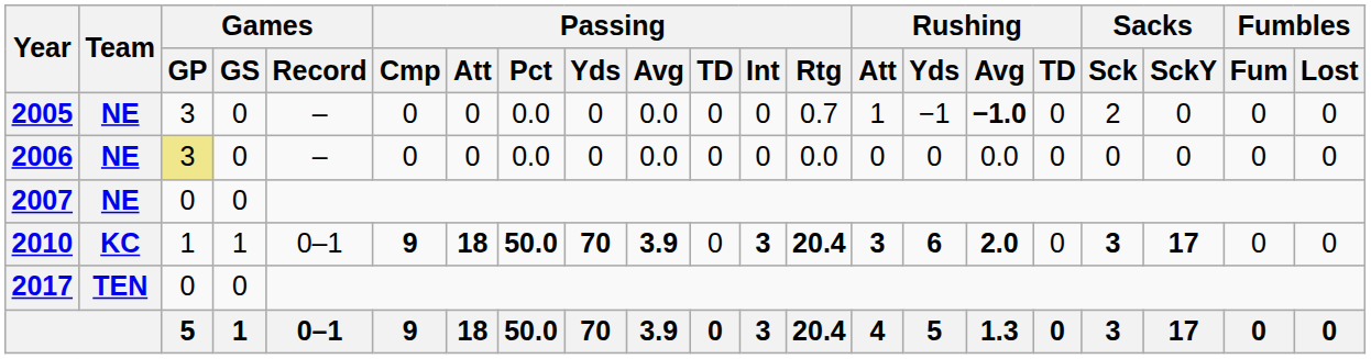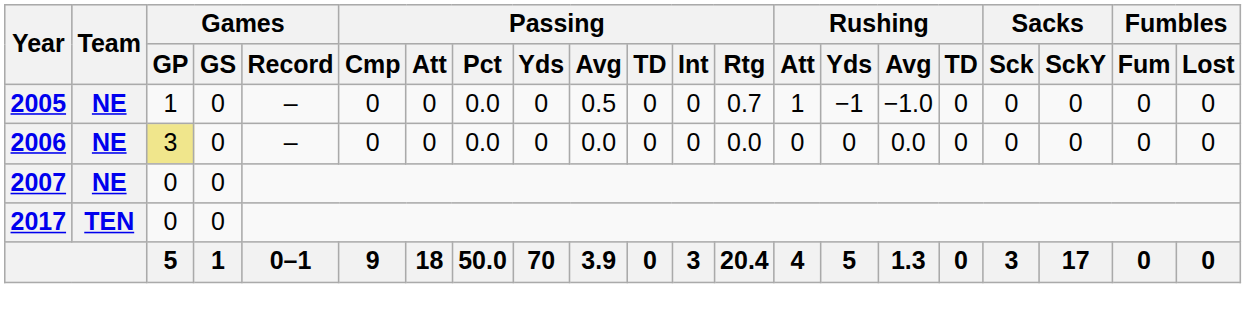 <table class=wikitable style="text-align:center;">
 <tr>
 <th rowspan="2">Year</th>
 <th rowspan="2">Team</th>
 <th colspan="3">Games</th>
 <th colspan="8">Passing</th>
 <th colspan="4">Rushing</th>
 <th colspan="2">Sacks</th>
 <th colspan="2">Fumbles</th>
 </tr>
 <tr>
 <th>GP</th>
 <th>GS</th>
 <th>Record</th>
 <th>Cmp</th>
 <th>Att</th>
 <th>Pct</th>
 <th>Yds</th>
 <th>Avg</th>
 <th>TD</th>
 <th>Int</th>
 <th>Rtg</th>
 <th>Att</th>
 <th>Yds</th>
 <th>Avg</th>
 <th>TD</th>
 <th>Sck</th>
 <th>SckY</th>
 <th>Fum</th>
 <th>Lost</th>
 </tr>
 <tr>
 <th><a href='#'>2005</a></th>
 <th><a href='#'>NE</a></th>
-<td>3</td>
+<td>1</td>
 <td>0</td>
 <td>–</td>
 <td>0</td>
 <td>0</td>
 <td>0.0</td>
 <td>0</td>
-<td>0.0</td>
+<td>0.5</td>
 <td>0</td>
 <td>0</td>
 <td>0.7</td>
 <td>1</td>
 <td>−1</td>
-<td><strong>−1.0</strong></td>
+<td>−1.0</td>
 <td>0</td>
-<td>2</td>
+<td>0</td>
 <td>0</td>
 <td>0</td>
 <td>0</td>
 </tr>
 <tr>
 <th><a href='#'>2006</a></th>
 <th><a href='#'>NE</a></th>
 <td style="background: khaki;">3</td>
 <td>0</td>
 <td>–</td>
 <td>0</td>
 <td>0</td>
 <td>0.0</td>
 <td>0</td>
 <td>0.0</td>
 <td>0</td>
 <td>0</td>
 <td>0.0</td>
 <td>0</td>
 <td>0</td>
 <td>0.0</td>
 <td>0</td>
 <td>0</td>
 <td>0</td>
 <td>0</td>
 <td>0</td>
 </tr>
 <tr>
 <th><a href='#'>2007</a></th>
 <th><a href='#'>NE</a></th>
 <td>0</td>
 <td>0</td>
 <td colspan="17"></td>
 </tr>
 <tr>
-<th><a href='#'>2010</a></th>
-<th><a href='#'>KC</a></th>
-<td>1</td>
-<td>1</td>
-<td>0–1</td>
-<td><strong>9</strong></td>
-<td><strong>18</strong></td>
-<td><strong>50.0</strong></td>
-<td><strong>70</strong></td>
-<td><strong>3.9</strong></td>
-<td>0</td>
-<td><strong>3</strong></td>
-<td><strong>20.4</strong></td>
-<td><strong>3</strong></td>
-<td><strong>6</strong></td>
-<td><strong>2.0</strong></td>
-<td>0</td>
-<td><strong>3</strong></td>
-<td><strong>17</strong></td>
-<td>0</td>
-<td>0</td>
-</tr>
-<tr>
 <th><a href='#'>2017</a></th>
 <th><a href='#'>TEN</a></th>
 <td>0</td>
 <td>0</td>
 <td colspan="17"></td>
 </tr>
 <tr>
 <th colspan="2"></th>
 <th>5</th>
 <th>1</th>
 <th>0–1</th>
 <th>9</th>
 <th>18</th>
 <th>50.0</th>
 <th>70</th>
 <th>3.9</th>
 <th>0</th>
 <th>3</th>
 <th>20.4</th>
 <th>4</th>
 <th>5</th>
 <th>1.3</th>
 <th>0</th>
 <th>3</th>
 <th>17</th>
 <th>0</th>
 <th>0</th>
 </tr>
 </table>
